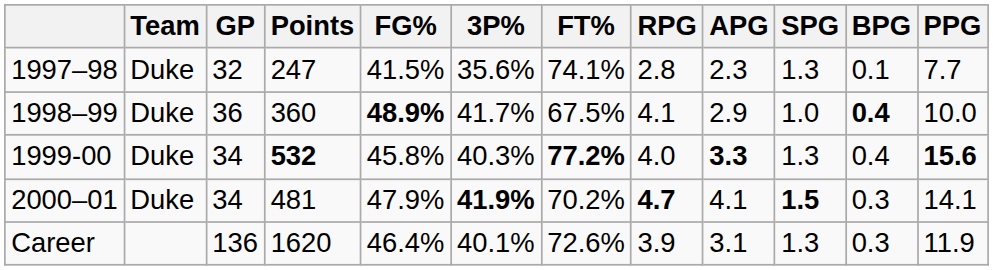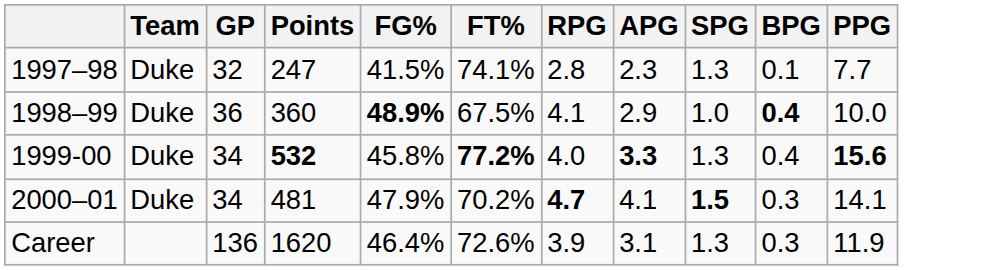 <table class="wikitable">
 <tr>
 <th></th>
 <th>Team</th>
 <th>GP</th>
 <th>Points</th>
 <th>FG%</th>
-<th>3P%</th>
 <th>FT%</th>
 <th>RPG</th>
 <th>APG</th>
 <th>SPG</th>
 <th>BPG</th>
 <th>PPG</th>
 </tr>
 <tr>
 <td>1997–98</td>
 <td>Duke</td>
 <td>32</td>
 <td>247</td>
 <td>41.5%</td>
-<td>35.6%</td>
 <td>74.1%</td>
 <td>2.8</td>
 <td>2.3</td>
 <td>1.3</td>
 <td>0.1</td>
 <td>7.7</td>
 </tr>
 <tr>
 <td>1998–99</td>
 <td>Duke</td>
 <td>36</td>
 <td>360</td>
 <td><strong>48.9%</strong></td>
-<td>41.7%</td>
 <td>67.5%</td>
 <td>4.1</td>
 <td>2.9</td>
 <td>1.0</td>
 <td><strong>0.4</strong></td>
 <td>10.0</td>
 </tr>
 <tr>
 <td>1999-00</td>
 <td>Duke</td>
 <td>34</td>
 <td><strong>532</strong></td>
 <td>45.8%</td>
-<td>40.3%</td>
 <td><strong>77.2%</strong></td>
 <td>4.0</td>
 <td><strong>3.3</strong></td>
 <td>1.3</td>
 <td>0.4</td>
 <td><strong>15.6</strong></td>
 </tr>
 <tr>
 <td>2000–01</td>
 <td>Duke</td>
 <td>34</td>
 <td>481</td>
 <td>47.9%</td>
-<td><strong>41.9%</strong></td>
 <td>70.2%</td>
 <td><strong>4.7</strong></td>
 <td>4.1</td>
 <td><strong>1.5</strong></td>
 <td>0.3</td>
 <td>14.1</td>
 </tr>
 <tr>
 <td>Career</td>
 <td></td>
 <td>136</td>
 <td>1620</td>
 <td>46.4%</td>
-<td>40.1%</td>
 <td>72.6%</td>
 <td>3.9</td>
 <td>3.1</td>
 <td>1.3</td>
 <td>0.3</td>
 <td>11.9</td>
 </tr>
 </table>
